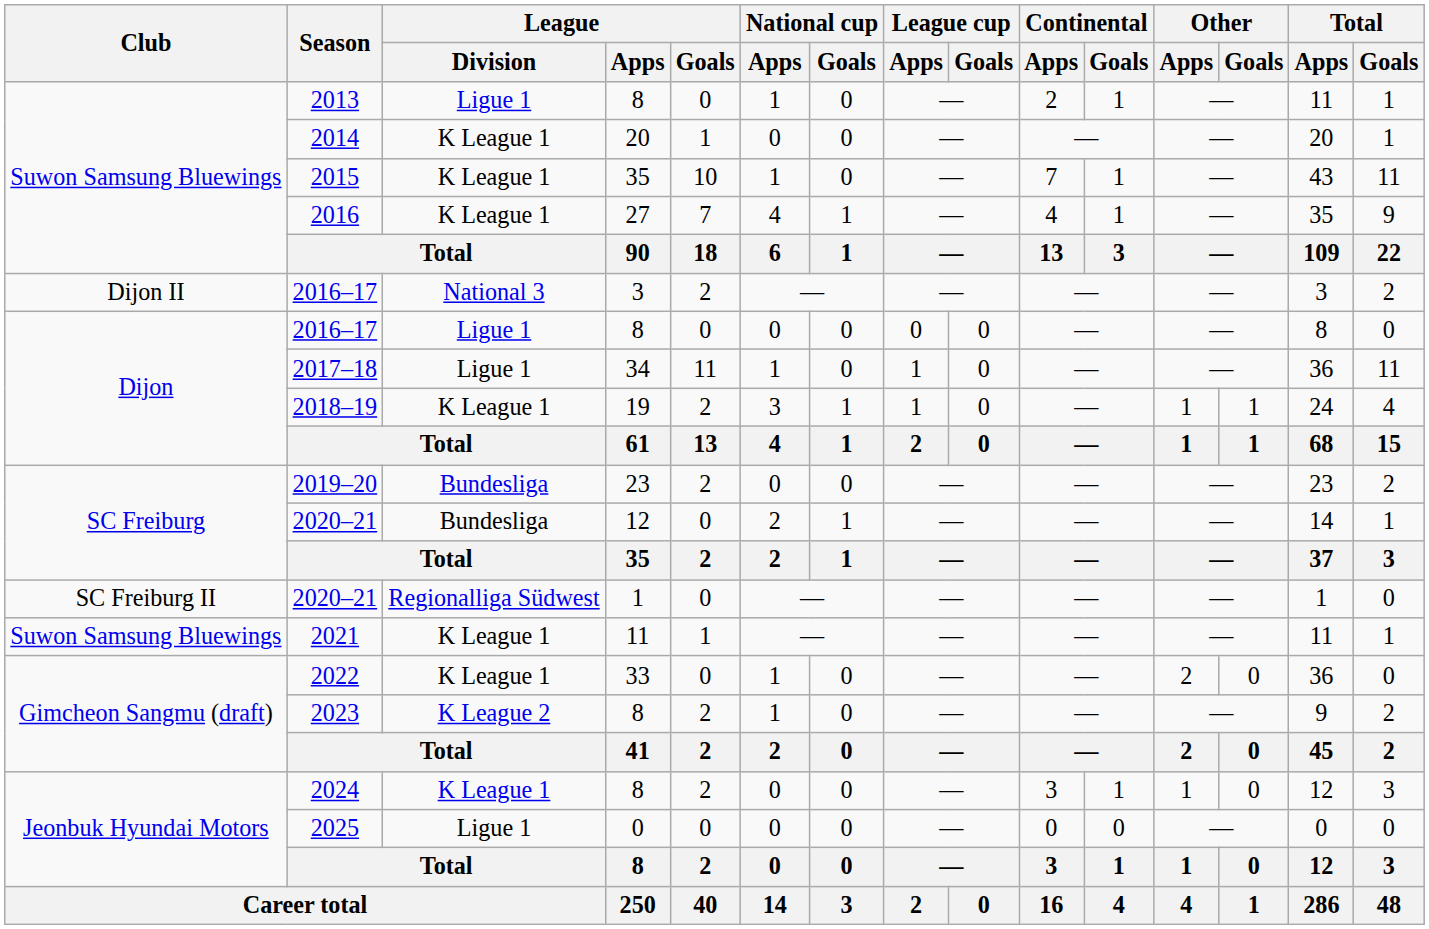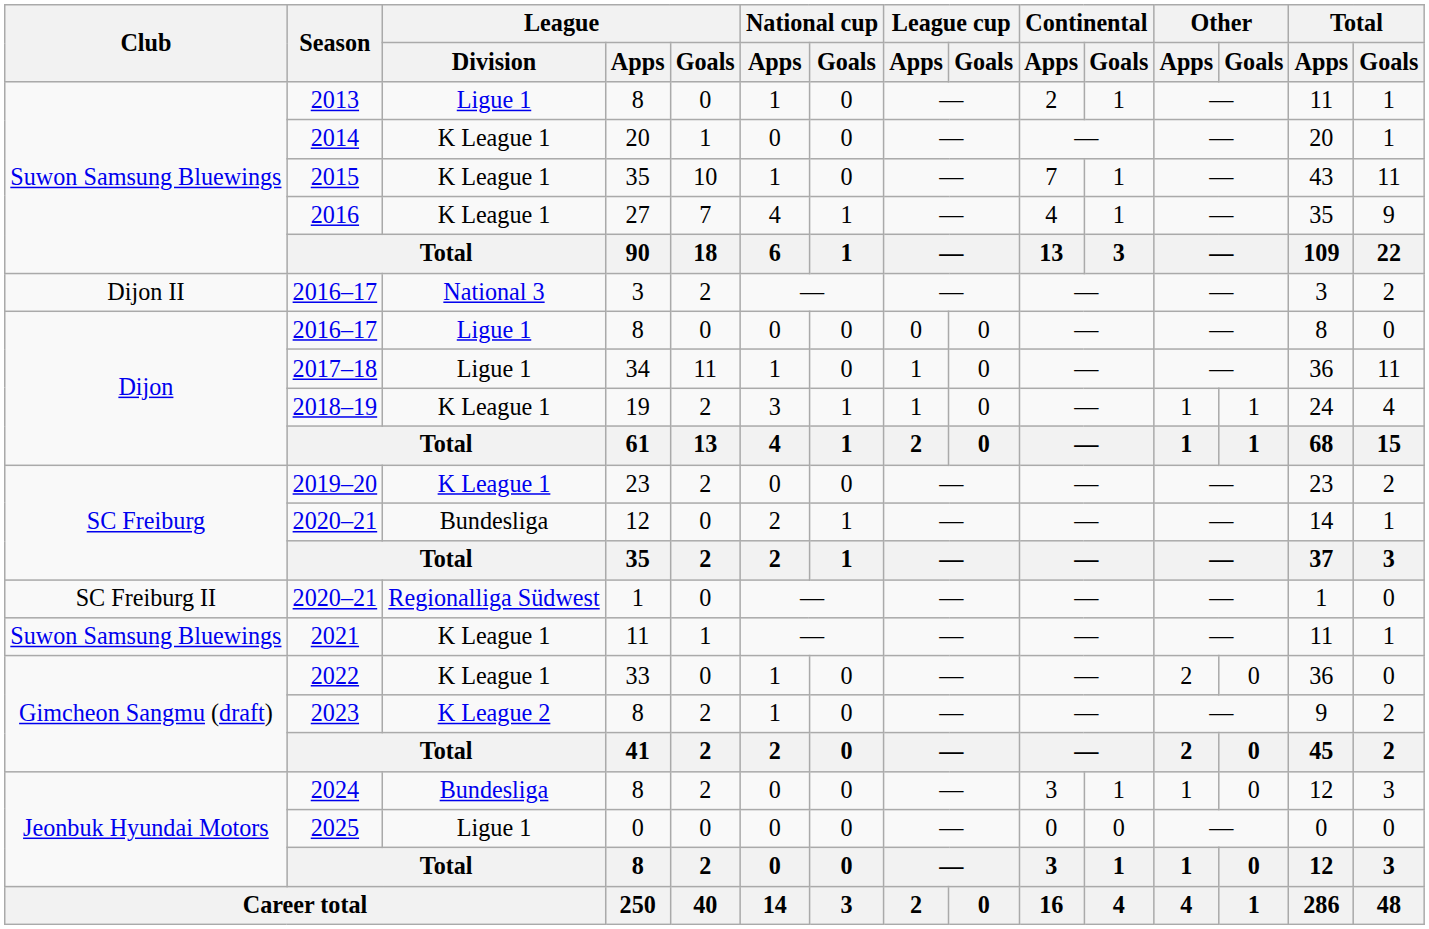 <table class="wikitable" style="text-align:center">
 <tr>
 <th rowspan="2">Club</th>
 <th rowspan="2">Season</th>
 <th colspan="3">League</th>
 <th colspan="2">National cup</th>
 <th colspan="2">League cup</th>
 <th colspan="2">Continental</th>
 <th colspan="2">Other</th>
 <th colspan="2">Total</th>
 </tr>
 <tr>
 <th>Division</th>
 <th>Apps</th>
 <th>Goals</th>
 <th>Apps</th>
 <th>Goals</th>
 <th>Apps</th>
 <th>Goals</th>
 <th>Apps</th>
 <th>Goals</th>
 <th>Apps</th>
 <th>Goals</th>
 <th>Apps</th>
 <th>Goals</th>
 </tr>
 <tr>
 <td rowspan="5"><a href='#'>Suwon Samsung Bluewings</a></td>
 <td><a href='#'>2013</a></td>
 <td><a href='#'>Ligue 1</a></td>
 <td>8</td>
 <td>0</td>
 <td>1</td>
 <td>0</td>
 <td colspan="2">—</td>
 <td>2</td>
 <td>1</td>
 <td colspan="2">—</td>
 <td>11</td>
 <td>1</td>
 </tr>
 <tr>
 <td><a href='#'>2014</a></td>
 <td>K League 1</td>
 <td>20</td>
 <td>1</td>
 <td>0</td>
 <td>0</td>
 <td colspan="2">—</td>
 <td colspan="2">—</td>
 <td colspan="2">—</td>
 <td>20</td>
 <td>1</td>
 </tr>
 <tr>
 <td><a href='#'>2015</a></td>
 <td>K League 1</td>
 <td>35</td>
 <td>10</td>
 <td>1</td>
 <td>0</td>
 <td colspan="2">—</td>
 <td>7</td>
 <td>1</td>
 <td colspan="2">—</td>
 <td>43</td>
 <td>11</td>
 </tr>
 <tr>
 <td><a href='#'>2016</a></td>
 <td>K League 1</td>
 <td>27</td>
 <td>7</td>
 <td>4</td>
 <td>1</td>
 <td colspan="2">—</td>
 <td>4</td>
 <td>1</td>
 <td colspan="2">—</td>
 <td>35</td>
 <td>9</td>
 </tr>
 <tr>
 <th colspan="2">Total</th>
 <th>90</th>
 <th>18</th>
 <th>6</th>
 <th>1</th>
 <th colspan="2">—</th>
 <th>13</th>
 <th>3</th>
 <th colspan="2">—</th>
 <th>109</th>
 <th>22</th>
 </tr>
 <tr>
 <td>Dijon II</td>
 <td><a href='#'>2016–17</a></td>
 <td><a href='#'>National 3</a></td>
 <td>3</td>
 <td>2</td>
 <td colspan="2">—</td>
 <td colspan="2">—</td>
 <td colspan="2">—</td>
 <td colspan="2">—</td>
 <td>3</td>
 <td>2</td>
 </tr>
 <tr>
 <td rowspan="4"><a href='#'>Dijon</a></td>
 <td><a href='#'>2016–17</a></td>
 <td><a href='#'>Ligue 1</a></td>
 <td>8</td>
 <td>0</td>
 <td>0</td>
 <td>0</td>
 <td>0</td>
 <td>0</td>
 <td colspan="2">—</td>
 <td colspan="2">—</td>
 <td>8</td>
 <td>0</td>
 </tr>
 <tr>
 <td><a href='#'>2017–18</a></td>
 <td>Ligue 1</td>
 <td>34</td>
 <td>11</td>
 <td>1</td>
 <td>0</td>
 <td>1</td>
 <td>0</td>
 <td colspan="2">—</td>
 <td colspan="2">—</td>
 <td>36</td>
 <td>11</td>
 </tr>
 <tr>
 <td><a href='#'>2018–19</a></td>
 <td>K League 1</td>
 <td>19</td>
 <td>2</td>
 <td>3</td>
 <td>1</td>
 <td>1</td>
 <td>0</td>
 <td colspan="2">—</td>
 <td>1</td>
 <td>1</td>
 <td>24</td>
 <td>4</td>
 </tr>
 <tr>
 <th colspan="2">Total</th>
 <th>61</th>
 <th>13</th>
 <th>4</th>
 <th>1</th>
 <th>2</th>
 <th>0</th>
 <th colspan="2">—</th>
 <th>1</th>
 <th>1</th>
 <th>68</th>
 <th>15</th>
 </tr>
 <tr>
 <td rowspan="3"><a href='#'>SC Freiburg</a></td>
 <td><a href='#'>2019–20</a></td>
-<td><a href='#'>Bundesliga</a></td>
+<td><a href='#'>K League 1</a></td>
 <td>23</td>
 <td>2</td>
 <td>0</td>
 <td>0</td>
 <td colspan="2">—</td>
 <td colspan="2">—</td>
 <td colspan="2">—</td>
 <td>23</td>
 <td>2</td>
 </tr>
 <tr>
 <td><a href='#'>2020–21</a></td>
 <td>Bundesliga</td>
 <td>12</td>
 <td>0</td>
 <td>2</td>
 <td>1</td>
 <td colspan="2">—</td>
 <td colspan="2">—</td>
 <td colspan="2">—</td>
 <td>14</td>
 <td>1</td>
 </tr>
 <tr>
 <th colspan="2">Total</th>
 <th>35</th>
 <th>2</th>
 <th>2</th>
 <th>1</th>
 <th colspan="2">—</th>
 <th colspan="2">—</th>
 <th colspan="2">—</th>
 <th>37</th>
 <th>3</th>
 </tr>
 <tr>
 <td>SC Freiburg II</td>
 <td><a href='#'>2020–21</a></td>
 <td><a href='#'>Regionalliga Südwest</a></td>
 <td>1</td>
 <td>0</td>
 <td colspan="2">—</td>
 <td colspan="2">—</td>
 <td colspan="2">—</td>
 <td colspan="2">—</td>
 <td>1</td>
 <td>0</td>
 </tr>
 <tr>
 <td><a href='#'>Suwon Samsung Bluewings</a></td>
 <td><a href='#'>2021</a></td>
 <td>K League 1</td>
 <td>11</td>
 <td>1</td>
 <td colspan="2">—</td>
 <td colspan="2">—</td>
 <td colspan="2">—</td>
 <td colspan="2">—</td>
 <td>11</td>
 <td>1</td>
 </tr>
 <tr>
 <td rowspan="3"><a href='#'>Gimcheon Sangmu</a> (<a href='#'>draft</a>)</td>
 <td><a href='#'>2022</a></td>
 <td>K League 1</td>
 <td>33</td>
 <td>0</td>
 <td>1</td>
 <td>0</td>
 <td colspan="2">—</td>
 <td colspan="2">—</td>
 <td>2</td>
 <td>0</td>
 <td>36</td>
 <td>0</td>
 </tr>
 <tr>
 <td><a href='#'>2023</a></td>
 <td><a href='#'>K League 2</a></td>
 <td>8</td>
 <td>2</td>
 <td>1</td>
 <td>0</td>
 <td colspan="2">—</td>
 <td colspan="2">—</td>
 <td colspan="2">—</td>
 <td>9</td>
 <td>2</td>
 </tr>
 <tr>
 <th colspan="2">Total</th>
 <th>41</th>
 <th>2</th>
 <th>2</th>
 <th>0</th>
 <th colspan="2">—</th>
 <th colspan="2">—</th>
 <th>2</th>
 <th>0</th>
 <th>45</th>
 <th>2</th>
 </tr>
 <tr>
 <td rowspan="3"><a href='#'>Jeonbuk Hyundai Motors</a></td>
 <td><a href='#'>2024</a></td>
-<td><a href='#'>K League 1</a></td>
+<td><a href='#'>Bundesliga</a></td>
 <td>8</td>
 <td>2</td>
 <td>0</td>
 <td>0</td>
 <td colspan="2">—</td>
 <td>3</td>
 <td>1</td>
 <td>1</td>
 <td>0</td>
 <td>12</td>
 <td>3</td>
 </tr>
 <tr>
 <td><a href='#'>2025</a></td>
 <td>Ligue 1</td>
 <td>0</td>
 <td>0</td>
 <td>0</td>
 <td>0</td>
 <td colspan="2">—</td>
 <td>0</td>
 <td>0</td>
 <td colspan="2">—</td>
 <td>0</td>
 <td>0</td>
 </tr>
 <tr>
 <th colspan="2">Total</th>
 <th>8</th>
 <th>2</th>
 <th>0</th>
 <th>0</th>
 <th colspan="2">—</th>
 <th>3</th>
 <th>1</th>
 <th>1</th>
 <th>0</th>
 <th>12</th>
 <th>3</th>
 </tr>
 <tr>
 <th colspan="3">Career total</th>
 <th>250</th>
 <th>40</th>
 <th>14</th>
 <th>3</th>
 <th>2</th>
 <th>0</th>
 <th>16</th>
 <th>4</th>
 <th>4</th>
 <th>1</th>
 <th>286</th>
 <th>48</th>
 </tr>
 </table>
